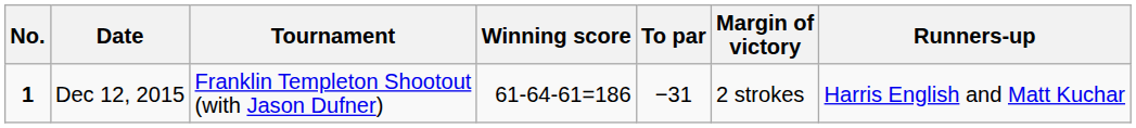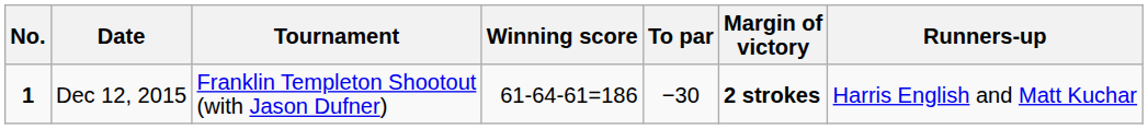 <table class="wikitable" style="font-size:95%;">
 <tr>
 <th>No.</th>
 <th>Date</th>
 <th>Tournament</th>
 <th>Winning score</th>
 <th>To par</th>
 <th>Margin of<br>victory</th>
 <th>Runners-up</th>
 </tr>
 <tr>
 <td align=center><strong>1</strong></td>
 <td align=right>Dec 12, 2015</td>
 <td><a href='#'>Franklin Templeton Shootout</a><br>(with  <a href='#'>Jason Dufner</a>)</td>
 <td align=right>61-64-61=186</td>
-<td align=center>−31</td>
-<td>2 strokes</td>
+<td align=center>−30</td>
+<td><strong>2 strokes</strong></td>
 <td> <a href='#'>Harris English</a> and  <a href='#'>Matt Kuchar</a></td>
 </tr>
 </table>
